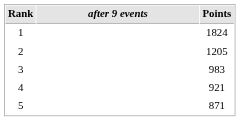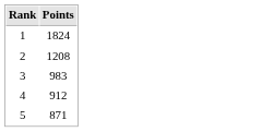 <table cellspacing="1" cellpadding="3" style="border:1px solid #aaa; font-size:86%;">
 <tr style="background:#e4e4e4;">
 <th style="border-bottom:1px solid #aaa; width:10px;">Rank</th>
-<th style="border-bottom:1px solid #aaa; width:200px;"><em>after 9 events</em></th>
 <th style="border-bottom:1px solid #aaa; width:20px;">Points</th>
 </tr>
 <tr>
 <td align=center>1</td>
-<td></td>
 <td align=center>1824</td>
 </tr>
 <tr>
 <td align=center>2</td>
-<td></td>
-<td align=center>1205</td>
+<td align=center>1208</td>
 </tr>
 <tr>
 <td align=center>3</td>
-<td></td>
 <td align=center>983</td>
 </tr>
 <tr>
 <td align=center>4</td>
-<td></td>
-<td align=center>921</td>
+<td align=center>912</td>
 </tr>
 <tr>
 <td align=center>5</td>
-<td></td>
 <td align=center>871</td>
 </tr>
 </table>
